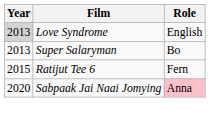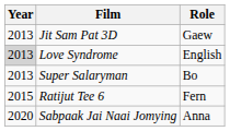 <table class="wikitable">
 <tr>
 <th>Year</th>
 <th>Film</th>
 <th>Role</th>
+</tr>
+<tr>
+<td>2013</td>
+<td><em>Jit Sam Pat 3D</em></td>
+<td>Gaew</td>
 </tr>
 <tr>
 <td style="background: lightgrey;">2013</td>
 <td><em>Love Syndrome</em></td>
 <td>English</td>
 </tr>
 <tr>
 <td>2013</td>
 <td><em>Super Salaryman</em></td>
 <td>Bo</td>
 </tr>
 <tr>
 <td>2015</td>
 <td><em>Ratijut Tee 6</em></td>
 <td>Fern</td>
 </tr>
 <tr>
 <td>2020</td>
 <td><em>Sabpaak Jai Naai Jomying</em></td>
-<td style="background: pink;">Anna</td>
+<td>Anna</td>
 </tr>
 </table>
